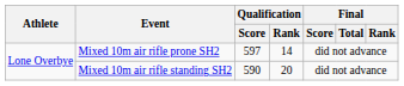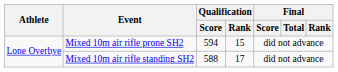 <table class=wikitable style="font-size:90%">
 <tr>
 <th rowspan="2">Athlete</th>
 <th rowspan="2">Event</th>
 <th colspan="2">Qualification</th>
 <th colspan="3">Final</th>
 </tr>
 <tr>
 <th>Score</th>
 <th>Rank</th>
 <th>Score</th>
 <th>Total</th>
 <th>Rank</th>
 </tr>
 <tr>
 <td rowspan="2"><a href='#'>Lone Overbye</a></td>
 <td><a href='#'>Mixed 10m air rifle prone SH2</a></td>
-<td align=center>597</td>
-<td align=center>14</td>
+<td align=center>594</td>
+<td align=center>15</td>
 <td align=center colspan="3">did not advance</td>
 </tr>
 <tr>
 <td><a href='#'>Mixed 10m air rifle standing SH2</a></td>
-<td align=center>590</td>
-<td align=center>20</td>
+<td align=center>588</td>
+<td align=center>17</td>
 <td align=center colspan="3">did not advance</td>
 </tr>
 </table>
